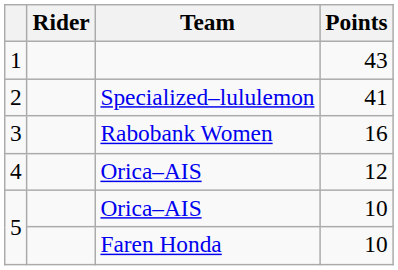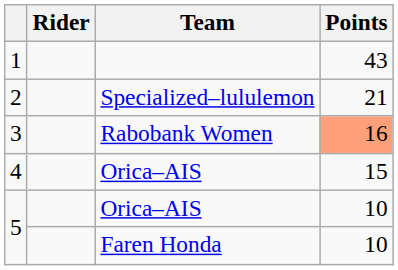 <table class="wikitable">
 <tr>
 <th></th>
 <th>Rider</th>
 <th>Team</th>
 <th>Points</th>
 </tr>
 <tr>
 <td>1</td>
 <td> </td>
 <td></td>
 <td style="text-align:right;">43</td>
 </tr>
 <tr>
 <td>2</td>
 <td></td>
 <td><a href='#'>Specialized–lululemon</a></td>
-<td style="text-align:right;">41</td>
+<td style="text-align:right;">21</td>
 </tr>
 <tr>
 <td>3</td>
 <td>  </td>
 <td><a href='#'>Rabobank Women</a></td>
-<td style="text-align:right;">16</td>
+<td style="background: lightsalmon; text-align:right;">16</td>
 </tr>
 <tr>
 <td>4</td>
 <td></td>
 <td><a href='#'>Orica–AIS</a></td>
-<td style="text-align:right;">12</td>
+<td style="text-align:right;">15</td>
 </tr>
 <tr>
 <td rowspan=2>5</td>
 <td></td>
 <td><a href='#'>Orica–AIS</a></td>
 <td style="text-align:right;">10</td>
 </tr>
 <tr>
 <td> </td>
 <td><a href='#'>Faren Honda</a></td>
 <td style="text-align:right;">10</td>
 </tr>
 </table>
